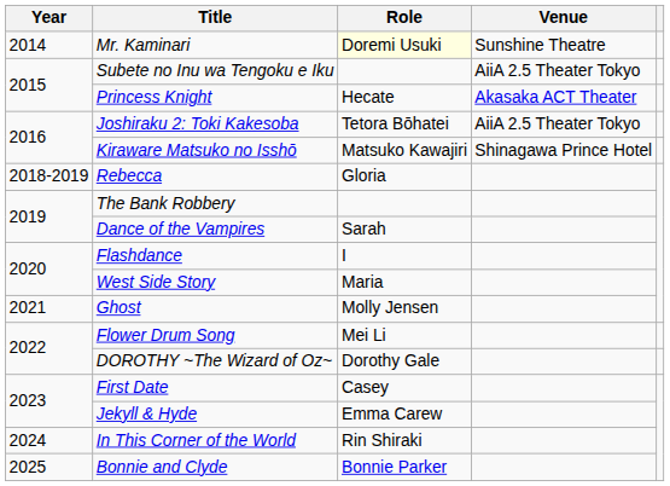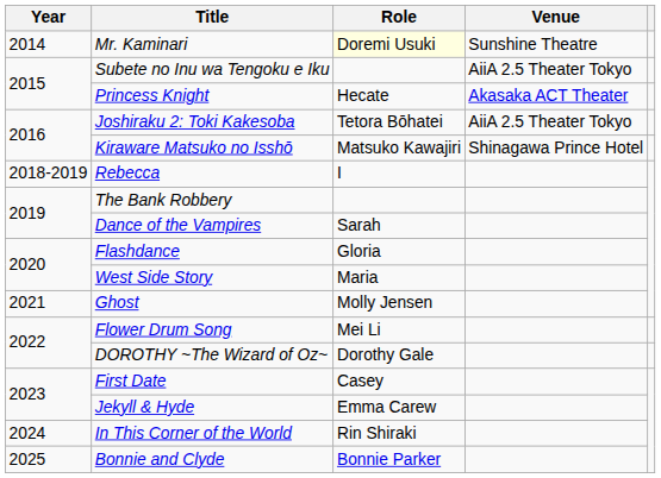 <table class="wikitable">
 <tr>
 <th>Year</th>
 <th>Title</th>
 <th>Role</th>
 <th>Venue</th>
 <th></th>
 </tr>
 <tr>
 <td>2014</td>
 <td><em>Mr. Kaminari</em></td>
 <td style="background: lightyellow;">Doremi Usuki</td>
 <td>Sunshine Theatre</td>
 <td></td>
 </tr>
 <tr>
 <td rowspan="2">2015</td>
 <td><em>Subete no Inu wa Tengoku e Iku</em></td>
 <td></td>
 <td>AiiA 2.5 Theater Tokyo</td>
 <td></td>
 </tr>
 <tr>
 <td><em><a href='#'>Princess Knight</a></em></td>
 <td>Hecate</td>
 <td><a href='#'>Akasaka ACT Theater</a></td>
 <td></td>
 </tr>
 <tr>
 <td rowspan="2">2016</td>
 <td><em><a href='#'>Joshiraku 2: Toki Kakesoba</a></em></td>
 <td>Tetora Bōhatei</td>
 <td>AiiA 2.5 Theater Tokyo</td>
 <td></td>
 </tr>
 <tr>
 <td><em><a href='#'>Kiraware Matsuko no Isshō</a></em></td>
 <td>Matsuko Kawajiri</td>
 <td>Shinagawa Prince Hotel</td>
 <td></td>
 </tr>
 <tr>
 <td>2018-2019</td>
 <td><em><a href='#'>Rebecca</a></em></td>
-<td>Gloria</td>
+<td>I</td>
 <td></td>
 <td rowspan="6"></td>
 </tr>
 <tr>
 <td rowspan="2">2019</td>
 <td><em>The Bank Robbery</em></td>
 <td></td>
 <td></td>
 </tr>
 <tr>
 <td><em><a href='#'>Dance of the Vampires</a></em></td>
 <td>Sarah</td>
 <td></td>
 </tr>
 <tr>
 <td rowspan="2">2020</td>
 <td><a href='#'><em>Flashdance</em></a></td>
-<td>I</td>
+<td>Gloria</td>
 <td></td>
 </tr>
 <tr>
 <td><em><a href='#'>West Side Story</a></em></td>
 <td>Maria</td>
 <td></td>
 </tr>
 <tr>
 <td>2021</td>
 <td><em><a href='#'>Ghost</a></em></td>
 <td>Molly Jensen</td>
 <td></td>
 </tr>
 <tr>
 <td rowspan="2">2022</td>
 <td><em><a href='#'>Flower Drum Song</a></em></td>
 <td>Mei Li</td>
 <td></td>
 </tr>
 <tr>
 <td><em>DOROTHY ~The Wizard of Oz~</em></td>
 <td>Dorothy Gale</td>
 <td></td>
 <td></td>
 </tr>
 <tr>
 <td rowspan="2">2023</td>
 <td><em><a href='#'>First Date</a></em></td>
 <td>Casey</td>
 <td></td>
 </tr>
 <tr>
 <td><em><a href='#'>Jekyll & Hyde</a></em></td>
 <td>Emma Carew</td>
 <td></td>
 </tr>
 <tr>
 <td>2024</td>
 <td><em><a href='#'>In This Corner of the World</a></em></td>
 <td>Rin Shiraki</td>
 <td></td>
 </tr>
 <tr>
 <td>2025</td>
 <td><em><a href='#'>Bonnie and Clyde</a></em></td>
 <td><a href='#'>Bonnie Parker</a></td>
 <td></td>
 </tr>
 </table>
